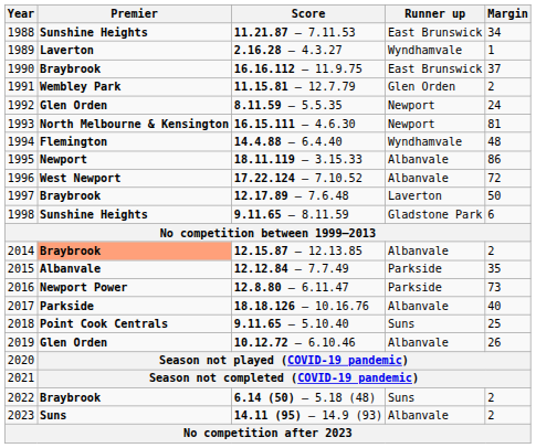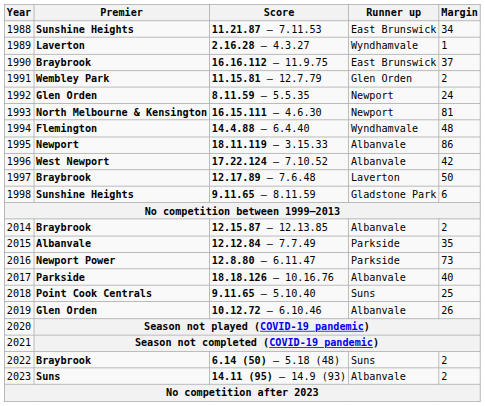 <table class="wikitable sortable">
 <tr>
 <th>Year</th>
 <th>Premier</th>
 <th>Score</th>
 <th>Runner up</th>
 <th>Margin</th>
 </tr>
 <tr>
 <td>1988</td>
 <td><strong>Sunshine Heights</strong></td>
 <td><strong>11.21.87</strong> – 7.11.53</td>
 <td>East Brunswick</td>
 <td>34</td>
 </tr>
 <tr>
 <td>1989</td>
 <td><strong>Laverton</strong></td>
 <td><strong>2.16.28</strong> – 4.3.27</td>
 <td>Wyndhamvale</td>
 <td>1</td>
 </tr>
 <tr>
 <td>1990</td>
 <td><strong>Braybrook</strong></td>
 <td><strong>16.16.112</strong> – 11.9.75</td>
 <td>East Brunswick</td>
 <td>37</td>
 </tr>
 <tr>
 <td>1991</td>
 <td><strong>Wembley Park</strong></td>
 <td><strong>11.15.81</strong> – 12.7.79</td>
 <td>Glen Orden</td>
 <td>2</td>
 </tr>
 <tr>
 <td>1992</td>
 <td><strong>Glen Orden</strong></td>
 <td><strong>8.11.59</strong> – 5.5.35</td>
 <td>Newport</td>
 <td>24</td>
 </tr>
 <tr>
 <td>1993</td>
 <td><strong>North Melbourne & Kensington</strong></td>
 <td><strong>16.15.111</strong> – 4.6.30</td>
 <td>Newport</td>
 <td>81</td>
 </tr>
 <tr>
 <td>1994</td>
 <td><strong>Flemington</strong></td>
 <td><strong>14.4.88</strong> – 6.4.40</td>
 <td>Wyndhamvale</td>
 <td>48</td>
 </tr>
 <tr>
 <td>1995</td>
 <td><strong>Newport</strong></td>
 <td><strong>18.11.119</strong> – 3.15.33</td>
 <td>Albanvale</td>
 <td>86</td>
 </tr>
 <tr>
 <td>1996</td>
 <td><strong>West Newport</strong></td>
 <td><strong>17.22.124</strong> – 7.10.52</td>
 <td>Albanvale</td>
-<td>72</td>
+<td>42</td>
 </tr>
 <tr>
 <td>1997</td>
 <td><strong>Braybrook</strong></td>
 <td><strong>12.17.89</strong> – 7.6.48</td>
 <td>Laverton</td>
 <td>50</td>
 </tr>
 <tr>
 <td>1998</td>
 <td><strong>Sunshine Heights</strong></td>
 <td><strong>9.11.65</strong> – 8.11.59</td>
 <td>Gladstone Park</td>
 <td>6</td>
 </tr>
 <tr>
 <th colspan="5">No competition between 1999–2013</th>
 </tr>
 <tr>
 <td>2014</td>
-<td style="background: lightsalmon;"><strong>Braybrook</strong></td>
+<td><strong>Braybrook</strong></td>
 <td><strong>12.15.87</strong> – 12.13.85</td>
 <td>Albanvale</td>
 <td>2</td>
 </tr>
 <tr>
 <td>2015</td>
 <td><strong>Albanvale</strong></td>
 <td><strong>12.12.84</strong> – 7.7.49</td>
 <td>Parkside</td>
 <td>35</td>
 </tr>
 <tr>
 <td>2016</td>
 <td><strong>Newport Power</strong></td>
 <td><strong>12.8.80</strong> – 6.11.47</td>
 <td>Parkside</td>
 <td>73</td>
 </tr>
 <tr>
 <td>2017</td>
 <td><strong>Parkside</strong></td>
 <td><strong>18.18.126</strong> – 10.16.76</td>
 <td>Albanvale</td>
 <td>40</td>
 </tr>
 <tr>
 <td>2018</td>
 <td><strong>Point Cook Centrals</strong></td>
 <td><strong>9.11.65</strong> – 5.10.40</td>
 <td>Suns</td>
 <td>25</td>
 </tr>
 <tr>
 <td>2019</td>
 <td><strong>Glen Orden</strong></td>
 <td><strong>10.12.72</strong> – 6.10.46</td>
 <td>Albanvale</td>
 <td>26</td>
 </tr>
 <tr>
 <td>2020</td>
 <th colspan="4">Season not played (<a href='#'>COVID-19 pandemic</a>)</th>
 </tr>
 <tr>
 <td>2021</td>
 <th colspan="4">Season not completed (<a href='#'>COVID-19 pandemic</a>)</th>
 </tr>
 <tr>
 <td>2022</td>
 <td><strong>Braybrook</strong></td>
 <td><strong>6.14 (50)</strong> – 5.18 (48)</td>
 <td>Suns</td>
 <td>2</td>
 </tr>
 <tr>
 <td>2023</td>
 <td><strong>Suns</strong></td>
 <td><strong>14.11 (95)</strong> – 14.9 (93)</td>
 <td>Albanvale</td>
 <td>2</td>
 </tr>
 <tr>
 <th colspan="5">No competition after 2023</th>
 </tr>
 </table>
